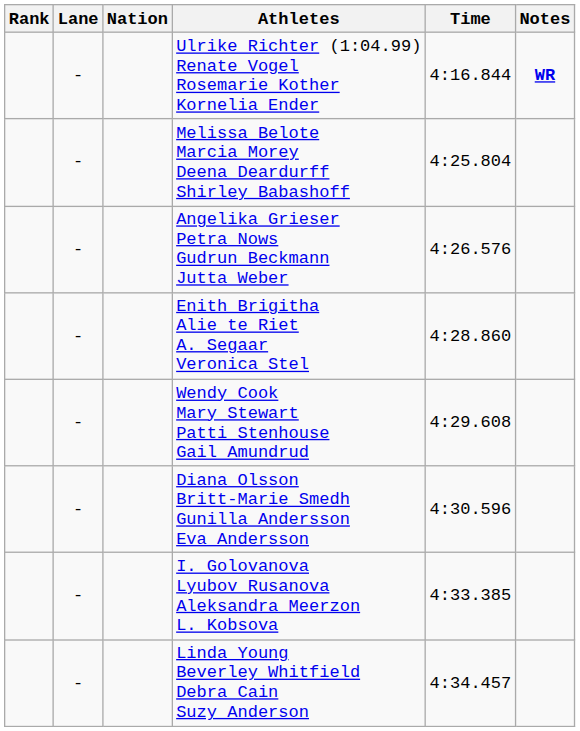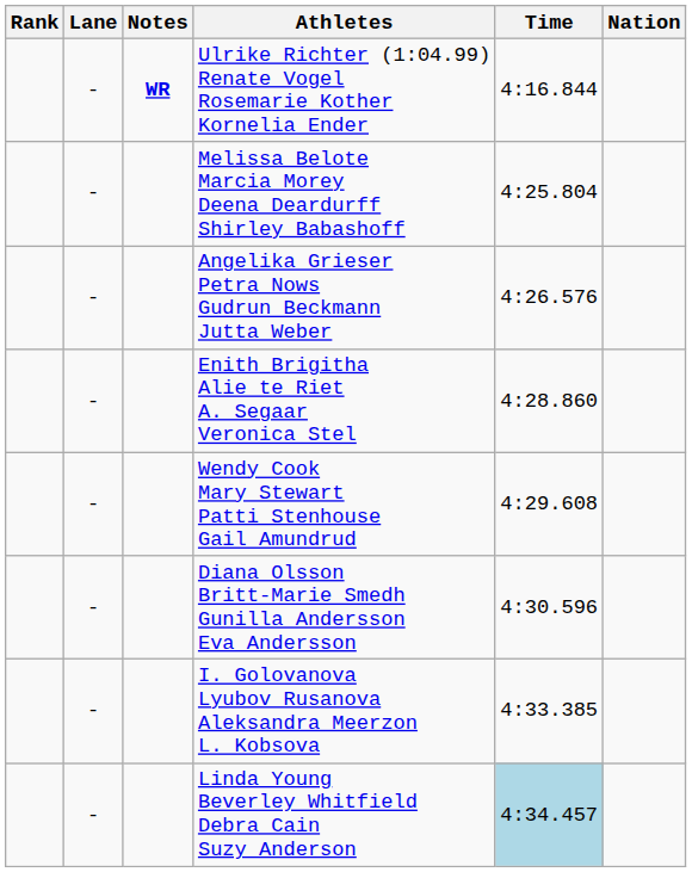 <table class="wikitable sortable" style="text-align:center">
 <tr>
 <th>Rank</th>
 <th>Lane</th>
-<th>Nation</th>
+<th>Notes</th>
 <th>Athletes</th>
 <th>Time</th>
-<th>Notes</th>
+<th>Nation</th>
 </tr>
 <tr>
 <td></td>
 <td>-</td>
-<td align=left></td>
+<td><strong><a href='#'>WR</a></strong></td>
 <td align=left><a href='#'>Ulrike Richter</a> (1:04.99)<br><a href='#'>Renate Vogel</a><br><a href='#'>Rosemarie Kother</a><br><a href='#'>Kornelia Ender</a></td>
 <td>4:16.844</td>
-<td><strong><a href='#'>WR</a></strong></td>
+<td align=left></td>
 </tr>
 <tr>
 <td></td>
 <td>-</td>
-<td align=left></td>
+<td></td>
 <td align=left><a href='#'>Melissa Belote</a><br><a href='#'>Marcia Morey</a><br><a href='#'>Deena Deardurff</a><br><a href='#'>Shirley Babashoff</a></td>
 <td>4:25.804</td>
-<td></td>
+<td align=left></td>
 </tr>
 <tr>
 <td></td>
 <td>-</td>
-<td align=left></td>
+<td></td>
 <td align=left><a href='#'>Angelika Grieser</a><br><a href='#'>Petra Nows</a><br><a href='#'>Gudrun Beckmann</a><br><a href='#'>Jutta Weber</a></td>
 <td>4:26.576</td>
-<td></td>
+<td align=left></td>
 </tr>
 <tr>
 <td></td>
 <td>-</td>
-<td align=left></td>
+<td></td>
 <td align=left><a href='#'>Enith Brigitha</a><br><a href='#'>Alie te Riet</a><br><a href='#'>A. Segaar</a><br><a href='#'>Veronica Stel</a></td>
 <td>4:28.860</td>
-<td></td>
+<td align=left></td>
 </tr>
 <tr>
 <td></td>
 <td>-</td>
-<td align=left></td>
+<td></td>
 <td align=left><a href='#'>Wendy Cook</a><br><a href='#'>Mary Stewart</a><br><a href='#'>Patti Stenhouse</a><br><a href='#'>Gail Amundrud</a></td>
 <td>4:29.608</td>
-<td></td>
+<td align=left></td>
 </tr>
 <tr>
 <td></td>
 <td>-</td>
-<td align=left></td>
+<td></td>
 <td align=left><a href='#'>Diana Olsson</a><br><a href='#'>Britt-Marie Smedh</a><br><a href='#'>Gunilla Andersson</a><br><a href='#'>Eva Andersson</a></td>
 <td>4:30.596</td>
-<td></td>
+<td align=left></td>
 </tr>
 <tr>
 <td></td>
 <td>-</td>
-<td align=left></td>
+<td></td>
 <td align=left><a href='#'>I. Golovanova</a><br><a href='#'>Lyubov Rusanova</a><br><a href='#'>Aleksandra Meerzon</a><br><a href='#'>L. Kobsova</a></td>
 <td>4:33.385</td>
-<td></td>
+<td align=left></td>
 </tr>
 <tr>
 <td></td>
 <td>-</td>
+<td></td>
+<td align=left><a href='#'>Linda Young</a><br><a href='#'>Beverley Whitfield</a><br><a href='#'>Debra Cain</a><br><a href='#'>Suzy Anderson</a></td>
+<td style="background: lightblue;">4:34.457</td>
 <td align=left></td>
-<td align=left><a href='#'>Linda Young</a><br><a href='#'>Beverley Whitfield</a><br><a href='#'>Debra Cain</a><br><a href='#'>Suzy Anderson</a></td>
-<td>4:34.457</td>
-<td></td>
 </tr>
 </table>
